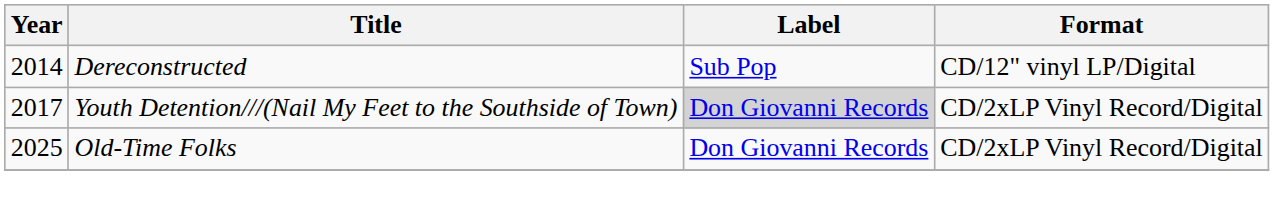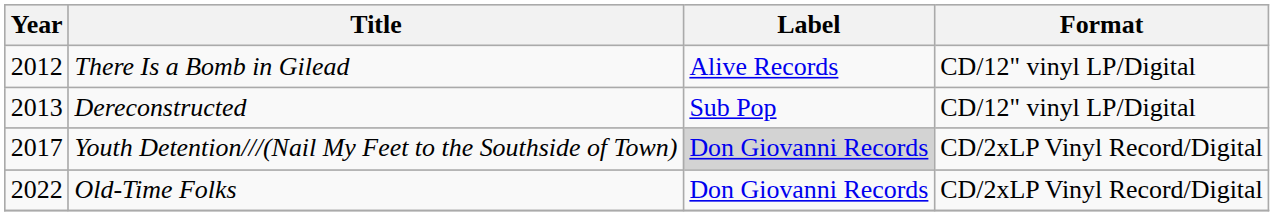 <table class="wikitable">
 <tr>
 <th>Year</th>
 <th>Title</th>
 <th>Label</th>
 <th>Format</th>
 </tr>
 <tr>
-<td>2014</td>
+<td>2012</td>
+<td><em>There Is a Bomb in Gilead</em></td>
+<td><a href='#'>Alive Records</a></td>
+<td>CD/12" vinyl LP/Digital</td>
+</tr>
+<tr>
+<td>2013</td>
 <td><em>Dereconstructed</em></td>
 <td><a href='#'>Sub Pop</a></td>
 <td>CD/12" vinyl LP/Digital</td>
 </tr>
 <tr>
 <td>2017</td>
 <td><em>Youth Detention///(Nail My Feet to the Southside of Town)</em></td>
 <td style="background: lightgrey;"><a href='#'>Don Giovanni Records</a></td>
 <td>CD/2xLP Vinyl Record/Digital</td>
 </tr>
 <tr>
-<td>2025</td>
+<td>2022</td>
 <td><em>Old-Time Folks</em></td>
 <td><a href='#'>Don Giovanni Records</a></td>
 <td>CD/2xLP Vinyl Record/Digital</td>
 </tr>
 <tr>
 </tr>
 </table>
